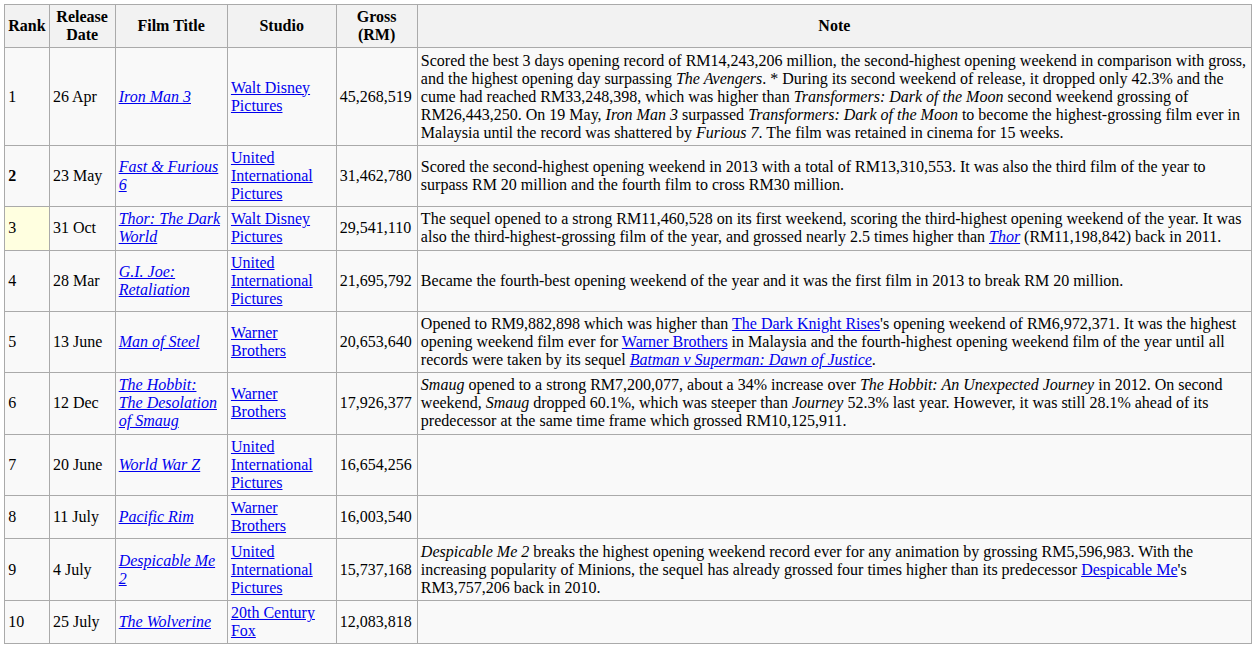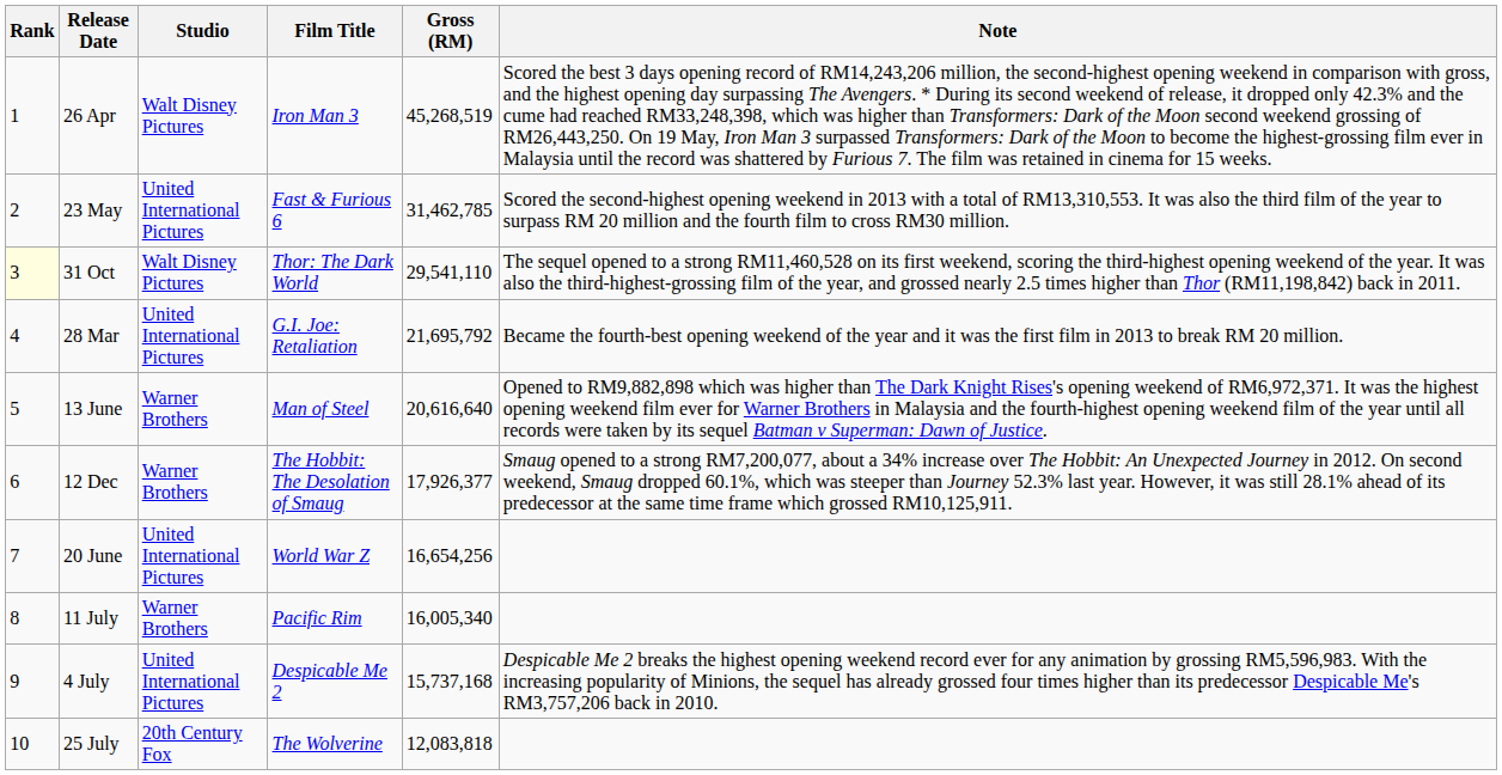 <table class="wikitable sortable" style="text-align:left">
 <tr>
 <th>Rank</th>
 <th>Release Date</th>
+<th>Studio</th>
 <th>Film Title</th>
-<th>Studio</th>
 <th>Gross (RM)</th>
 <th>Note</th>
 </tr>
 <tr>
 <td>1</td>
 <td>26 Apr</td>
+<td><a href='#'>Walt Disney Pictures</a></td>
 <td><em><a href='#'>Iron Man 3</a></em></td>
-<td><a href='#'>Walt Disney Pictures</a></td>
 <td>45,268,519</td>
 <td>Scored the best 3 days opening record of RM14,243,206 million, the second-highest opening weekend in comparison with gross, and the highest opening day surpassing <em>The Avengers</em>. * During its second weekend of release, it dropped only 42.3% and the cume had reached RM33,248,398, which was higher than <em>Transformers: Dark of the Moon</em> second weekend grossing of RM26,443,250. On 19 May, <em>Iron Man 3</em> surpassed <em>Transformers: Dark of the Moon</em> to become the highest-grossing film ever in Malaysia until the record was shattered by <em>Furious 7</em>. The film was retained in cinema for 15 weeks.</td>
 </tr>
 <tr>
-<td><strong>2</strong></td>
+<td>2</td>
 <td>23 May</td>
+<td><a href='#'>United International Pictures</a></td>
 <td><em><a href='#'>Fast & Furious 6</a></em></td>
-<td><a href='#'>United International Pictures</a></td>
-<td>31,462,780</td>
+<td>31,462,785</td>
 <td>Scored the second-highest opening weekend in 2013 with a total of RM13,310,553. It was also the third film of the year to surpass RM 20 million and the fourth film to cross RM30 million.</td>
 </tr>
 <tr>
 <td style="background: lightyellow;">3</td>
 <td>31 Oct</td>
+<td><a href='#'>Walt Disney Pictures</a></td>
 <td><em><a href='#'>Thor: The Dark World</a></em></td>
-<td><a href='#'>Walt Disney Pictures</a></td>
 <td>29,541,110</td>
 <td>The sequel opened to a strong RM11,460,528 on its first weekend, scoring the third-highest opening weekend of the year. It was also the third-highest-grossing film of the year, and grossed nearly 2.5 times higher than <em><a href='#'>Thor</a></em> (RM11,198,842) back in 2011.</td>
 </tr>
 <tr>
 <td>4</td>
 <td>28 Mar</td>
+<td><a href='#'>United International Pictures</a></td>
 <td><em><a href='#'>G.I. Joe: Retaliation</a></em></td>
-<td><a href='#'>United International Pictures</a></td>
 <td>21,695,792</td>
 <td>Became the fourth-best opening weekend of the year and it was the first film in 2013 to break RM 20 million.</td>
 </tr>
 <tr>
 <td>5</td>
 <td>13 June</td>
+<td><a href='#'>Warner Brothers</a></td>
 <td><em><a href='#'>Man of Steel</a></em></td>
-<td><a href='#'>Warner Brothers</a></td>
-<td>20,653,640</td>
+<td>20,616,640</td>
 <td>Opened to RM9,882,898 which was higher than <a href='#'>The Dark Knight Rises</a>'s opening weekend of RM6,972,371. It was the highest opening weekend film ever for <a href='#'>Warner Brothers</a> in Malaysia and the fourth-highest opening weekend film of the year until all records were taken by its sequel <em><a href='#'>Batman v Superman: Dawn of Justice</a></em>.</td>
 </tr>
 <tr>
 <td>6</td>
 <td>12 Dec</td>
+<td><a href='#'>Warner Brothers</a></td>
 <td><em><a href='#'>The Hobbit: The Desolation of Smaug</a></em></td>
-<td><a href='#'>Warner Brothers</a></td>
 <td>17,926,377</td>
 <td><em>Smaug</em> opened to a strong RM7,200,077, about a 34% increase over <em>The Hobbit: An Unexpected Journey</em> in 2012. On second weekend, <em>Smaug</em> dropped 60.1%, which was steeper than <em>Journey</em> 52.3% last year. However, it was still 28.1% ahead of its predecessor at the same time frame which grossed RM10,125,911.</td>
 </tr>
 <tr>
 <td>7</td>
 <td>20 June</td>
+<td><a href='#'>United International Pictures</a></td>
 <td><em><a href='#'>World War Z</a></em></td>
-<td><a href='#'>United International Pictures</a></td>
 <td>16,654,256</td>
 <td></td>
 </tr>
 <tr>
 <td>8</td>
 <td>11 July</td>
+<td><a href='#'>Warner Brothers</a></td>
 <td><em><a href='#'>Pacific Rim</a></em></td>
-<td><a href='#'>Warner Brothers</a></td>
-<td>16,003,540</td>
+<td>16,005,340</td>
 <td></td>
 </tr>
 <tr>
 <td>9</td>
 <td>4 July</td>
+<td><a href='#'>United International Pictures</a></td>
 <td><em><a href='#'>Despicable Me 2</a></em></td>
-<td><a href='#'>United International Pictures</a></td>
 <td>15,737,168</td>
 <td><em>Despicable Me 2</em> breaks the highest opening weekend record ever for any animation by grossing RM5,596,983. With the increasing popularity of Minions, the sequel has already grossed four times higher than its predecessor <a href='#'>Despicable Me</a>'s RM3,757,206 back in 2010.</td>
 </tr>
 <tr>
 <td>10</td>
 <td>25 July</td>
+<td><a href='#'>20th Century Fox</a></td>
 <td><em><a href='#'>The Wolverine</a></em></td>
-<td><a href='#'>20th Century Fox</a></td>
 <td>12,083,818</td>
 <td></td>
 </tr>
 </table>
